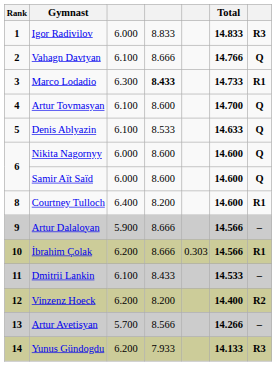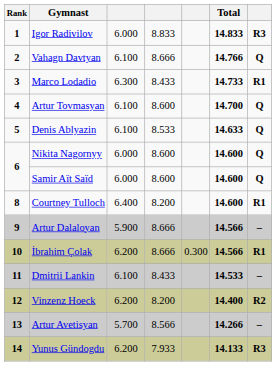 <table style="text-align:center;" class="wikitable sortable">
 <tr>
 <th scope="col" style="width:15px;"><small>Rank</small></th>
 <th scope="col" style="width:175;">Gymnast</th>
 <th scope="col" style="width:50px;"><small></small></th>
 <th scope="col" style="width:50px;"><small></small></th>
 <th scope="col" style="width:20px;"><small></small></th>
 <th scope="col" style="width:50px;">Total</th>
 <th scope="col" style="width:30px;"><small></small></th>
 </tr>
 <tr>
 <td scope="row" style="text-align:center"><strong>1</strong></td>
 <td style="height:30px; text-align:left;"> <a href='#'>Igor Radivilov</a></td>
 <td>6.000</td>
 <td>8.833</td>
 <td></td>
 <td><strong>14.833</strong></td>
 <td><strong>R3</strong></td>
 </tr>
 <tr>
 <td scope="row" style="text-align:center"><strong>2</strong></td>
 <td style="height:30px; text-align:left;"> <a href='#'>Vahagn Davtyan</a></td>
 <td>6.100</td>
 <td>8.666</td>
 <td></td>
 <td><strong>14.766</strong></td>
 <td><strong>Q</strong></td>
 </tr>
 <tr>
 <td scope="row" style="text-align:center"><strong>3</strong></td>
 <td style="height:30px; text-align:left;"> <a href='#'>Marco Lodadio</a></td>
 <td>6.300</td>
-<td><strong>8.433</strong></td>
+<td>8.433</td>
 <td></td>
 <td><strong>14.733</strong></td>
 <td><strong>R1</strong></td>
 </tr>
 <tr>
 <td style="text-align:center"><strong>4</strong></td>
 <td style="height:30px; text-align:left;"> <a href='#'>Artur Tovmasyan</a></td>
 <td>6.100</td>
 <td>8.600</td>
 <td></td>
 <td><strong>14.700</strong></td>
 <td><strong>Q</strong></td>
 </tr>
 <tr>
 <td style="text-align:center"><strong>5</strong></td>
 <td style="height:30px; text-align:left;"> <a href='#'>Denis Ablyazin</a></td>
 <td>6.100</td>
 <td>8.533</td>
 <td></td>
 <td><strong>14.633</strong></td>
 <td><strong>Q</strong></td>
 </tr>
 <tr>
 <td rowspan=2 scope="row" style="text-align:center"><strong>6</strong></td>
 <td style="height:30px; text-align:left;"> <a href='#'>Nikita Nagornyy</a></td>
 <td>6.000</td>
 <td>8.600</td>
 <td></td>
 <td><strong>14.600</strong></td>
 <td><strong>Q</strong></td>
 </tr>
 <tr>
 <td style="height:30px; text-align:left;"> <a href='#'>Samir Aït Saïd</a></td>
 <td>6.000</td>
 <td>8.600</td>
 <td></td>
 <td><strong>14.600</strong></td>
 <td><strong>Q</strong></td>
 </tr>
 <tr>
 <td scope="row" style="text-align:center"><strong>8</strong></td>
 <td style="height:30px; text-align:left;"> <a href='#'>Courtney Tulloch</a></td>
 <td>6.400</td>
 <td>8.200</td>
 <td></td>
 <td><strong>14.600</strong></td>
 <td><strong>R1</strong></td>
 </tr>
 <tr style="background:#cccccc;">
 <td scope="row" style="text-align:center"><strong>9</strong></td>
 <td style="height:30px; text-align:left;"> <a href='#'>Artur Dalaloyan</a></td>
 <td>5.900</td>
 <td>8.666</td>
 <td></td>
 <td><strong>14.566</strong></td>
 <td><strong>–</strong></td>
 </tr>
 <tr style="background:#cccc99;">
 <td scope="row" style="text-align:center"><strong>10</strong></td>
 <td style="height:30px; text-align:left;"> <a href='#'>İbrahim Çolak</a></td>
 <td>6.200</td>
 <td>8.666</td>
-<td>0.303</td>
+<td>0.300</td>
 <td><strong>14.566</strong></td>
 <td><strong>R1</strong></td>
 </tr>
 <tr style="background:#cccccc;">
 <td scope="row" style="text-align:center"><strong>11</strong></td>
 <td style="height:30px; text-align:left;"> <a href='#'>Dmitrii Lankin</a></td>
 <td>6.100</td>
 <td>8.433</td>
 <td></td>
 <td><strong>14.533</strong></td>
 <td><strong>–</strong></td>
 </tr>
 <tr style="background:#cccc99;">
 <td scope="row" style="text-align:center"><strong>12</strong></td>
 <td style="height:30px; text-align:left;"> <a href='#'>Vinzenz Hoeck</a></td>
 <td>6.200</td>
 <td>8.200</td>
 <td></td>
 <td><strong>14.400</strong></td>
 <td><strong>R2</strong></td>
 </tr>
 <tr style="background:#cccccc;">
 <td scope="row" style="text-align:center"><strong>13</strong></td>
 <td style="height:30px; text-align:left;"> <a href='#'>Artur Avetisyan</a></td>
 <td>5.700</td>
 <td>8.566</td>
 <td></td>
 <td><strong>14.266</strong></td>
 <td><strong>–</strong></td>
 </tr>
 <tr style="background:#cccc99;">
 <td scope="row" style="text-align:center"><strong>14</strong></td>
 <td style="height:30px; text-align:left;"> <a href='#'>Yunus Gündogdu</a></td>
 <td>6.200</td>
 <td>7.933</td>
 <td></td>
 <td><strong>14.133</strong></td>
 <td><strong>R3</strong></td>
 </tr>
 </table>
